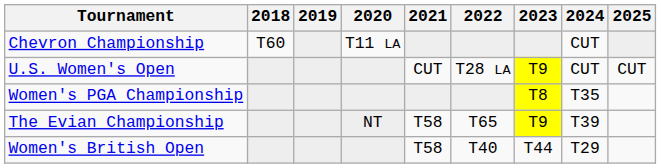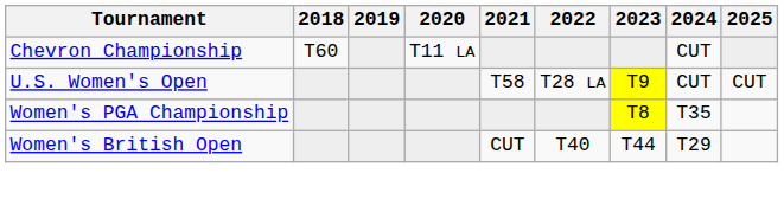 <table class="wikitable" style="font-size:95%;text-align:center;">
 <tr>
 <th>Tournament</th>
 <th>2018</th>
 <th>2019</th>
 <th>2020</th>
 <th>2021</th>
 <th>2022</th>
 <th>2023</th>
 <th>2024</th>
 <th>2025</th>
 </tr>
 <tr>
 <td align=left><a href='#'>Chevron Championship</a></td>
 <td>T60</td>
 <td style="background:#eeeeee;"></td>
 <td>T11 <small>LA</small></td>
 <td style="background:#eeeeee;"></td>
 <td style="background:#eeeeee;"></td>
 <td style="background:#eeeeee;"></td>
 <td>CUT</td>
 <td style="background:#eeeeee;"></td>
 </tr>
 <tr>
 <td align=left><a href='#'>U.S. Women's Open</a></td>
 <td style="background:#eeeeee;"></td>
 <td style="background:#eeeeee;"></td>
 <td style="background:#eeeeee;"></td>
-<td>CUT</td>
+<td>T58</td>
 <td>T28 <small>LA</small></td>
 <td style="background:yellow;">T9</td>
 <td>CUT</td>
 <td>CUT</td>
 </tr>
 <tr>
 <td align=left><a href='#'>Women's PGA Championship</a></td>
 <td style="background:#eeeeee;"></td>
 <td style="background:#eeeeee;"></td>
 <td style="background:#eeeeee;"></td>
 <td style="background:#eeeeee;"></td>
 <td style="background:#eeeeee;"></td>
 <td style="background:yellow;">T8</td>
 <td>T35</td>
 <td></td>
 </tr>
 <tr>
-<td align=left><a href='#'>The Evian Championship</a></td>
-<td style="background:#eeeeee;"></td>
-<td style="background:#eeeeee;"></td>
-<td style="background:#eeeeee;">NT</td>
-<td>T58</td>
-<td>T65</td>
-<td style="background:yellow;">T9</td>
-<td>T39</td>
-<td></td>
-</tr>
-<tr>
 <td align=left><a href='#'>Women's British Open</a></td>
 <td style="background:#eeeeee;"></td>
 <td style="background:#eeeeee;"></td>
 <td style="background:#eeeeee;"></td>
-<td>T58</td>
+<td>CUT</td>
 <td>T40</td>
 <td>T44</td>
 <td>T29</td>
 <td></td>
 </tr>
 </table>
